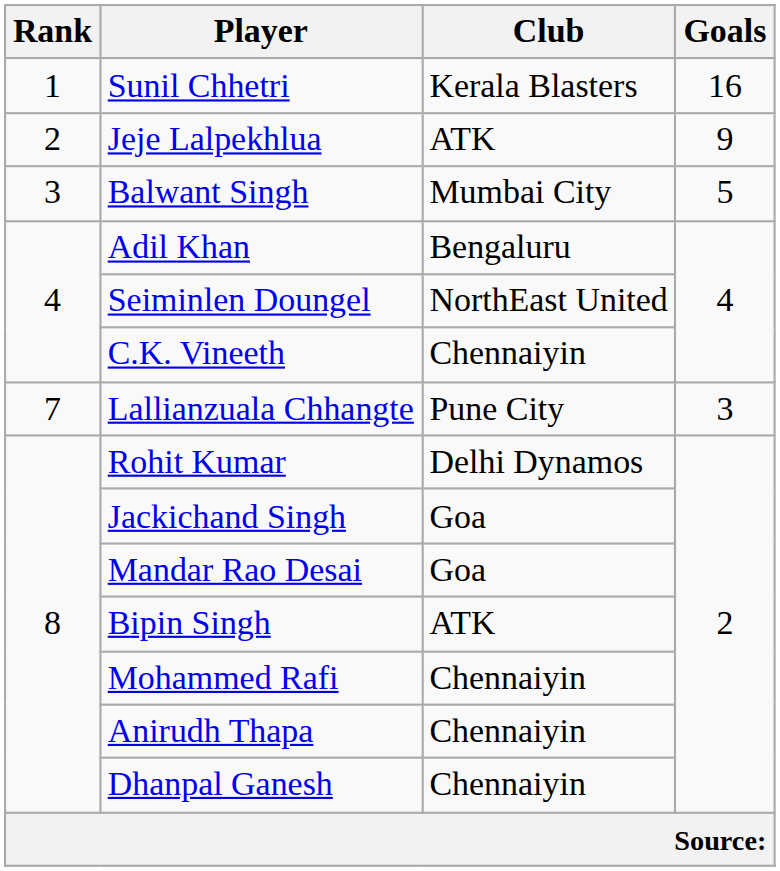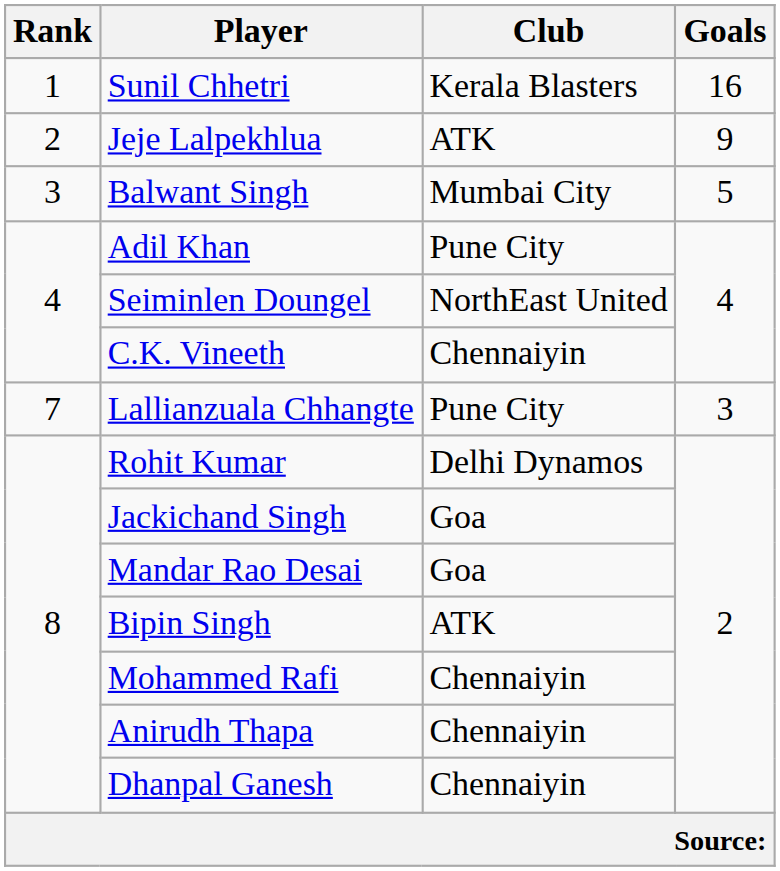 <table class="wikitable" style="text-align:center">
 <tr>
 <th>Rank</th>
 <th>Player</th>
 <th>Club</th>
 <th>Goals</th>
 </tr>
 <tr>
 <td rowspan="1">1</td>
 <td align="left"><a href='#'>Sunil Chhetri</a></td>
 <td align="left">Kerala Blasters</td>
 <td rowspan="1">16</td>
 </tr>
 <tr>
 <td rowspan="1">2</td>
 <td align="left"><a href='#'>Jeje Lalpekhlua</a></td>
 <td align="left">ATK</td>
 <td rowspan="1">9</td>
 </tr>
 <tr>
 <td rowspan="1">3</td>
 <td align="left"><a href='#'>Balwant Singh</a></td>
 <td align="left">Mumbai City</td>
 <td rowspan="1">5</td>
 </tr>
 <tr>
 <td rowspan="3">4</td>
 <td align="left"><a href='#'>Adil Khan</a></td>
-<td align="left">Bengaluru</td>
+<td align="left">Pune City</td>
 <td rowspan="3">4</td>
 </tr>
 <tr>
 <td align="left"><a href='#'>Seiminlen Doungel</a></td>
 <td align="left">NorthEast United</td>
 </tr>
 <tr>
 <td align="left"><a href='#'>C.K. Vineeth</a></td>
 <td align="left">Chennaiyin</td>
 </tr>
 <tr>
 <td rowspan="1">7</td>
 <td align="left"><a href='#'>Lallianzuala Chhangte</a></td>
 <td align="left">Pune City</td>
 <td rowspan="1">3</td>
 </tr>
 <tr>
 <td rowspan="7">8</td>
 <td align="left"><a href='#'>Rohit Kumar</a></td>
 <td align="left">Delhi Dynamos</td>
 <td rowspan="7">2</td>
 </tr>
 <tr>
 <td align="left"><a href='#'>Jackichand Singh</a></td>
 <td align="left">Goa</td>
 </tr>
 <tr>
 <td align="left"><a href='#'>Mandar Rao Desai</a></td>
 <td align="left">Goa</td>
 </tr>
 <tr>
 <td align="left"><a href='#'>Bipin Singh</a></td>
 <td align="left">ATK</td>
 </tr>
 <tr>
 <td align="left"><a href='#'>Mohammed Rafi</a></td>
 <td align="left">Chennaiyin</td>
 </tr>
 <tr>
 <td align="left"><a href='#'>Anirudh Thapa</a></td>
 <td align="left">Chennaiyin</td>
 </tr>
 <tr>
 <td align="left"><a href='#'>Dhanpal Ganesh</a></td>
 <td align="left">Chennaiyin</td>
 </tr>
 <tr>
 <th colspan="5" style="text-align:right;"><small>Source:</small></th>
 </tr>
 </table>
